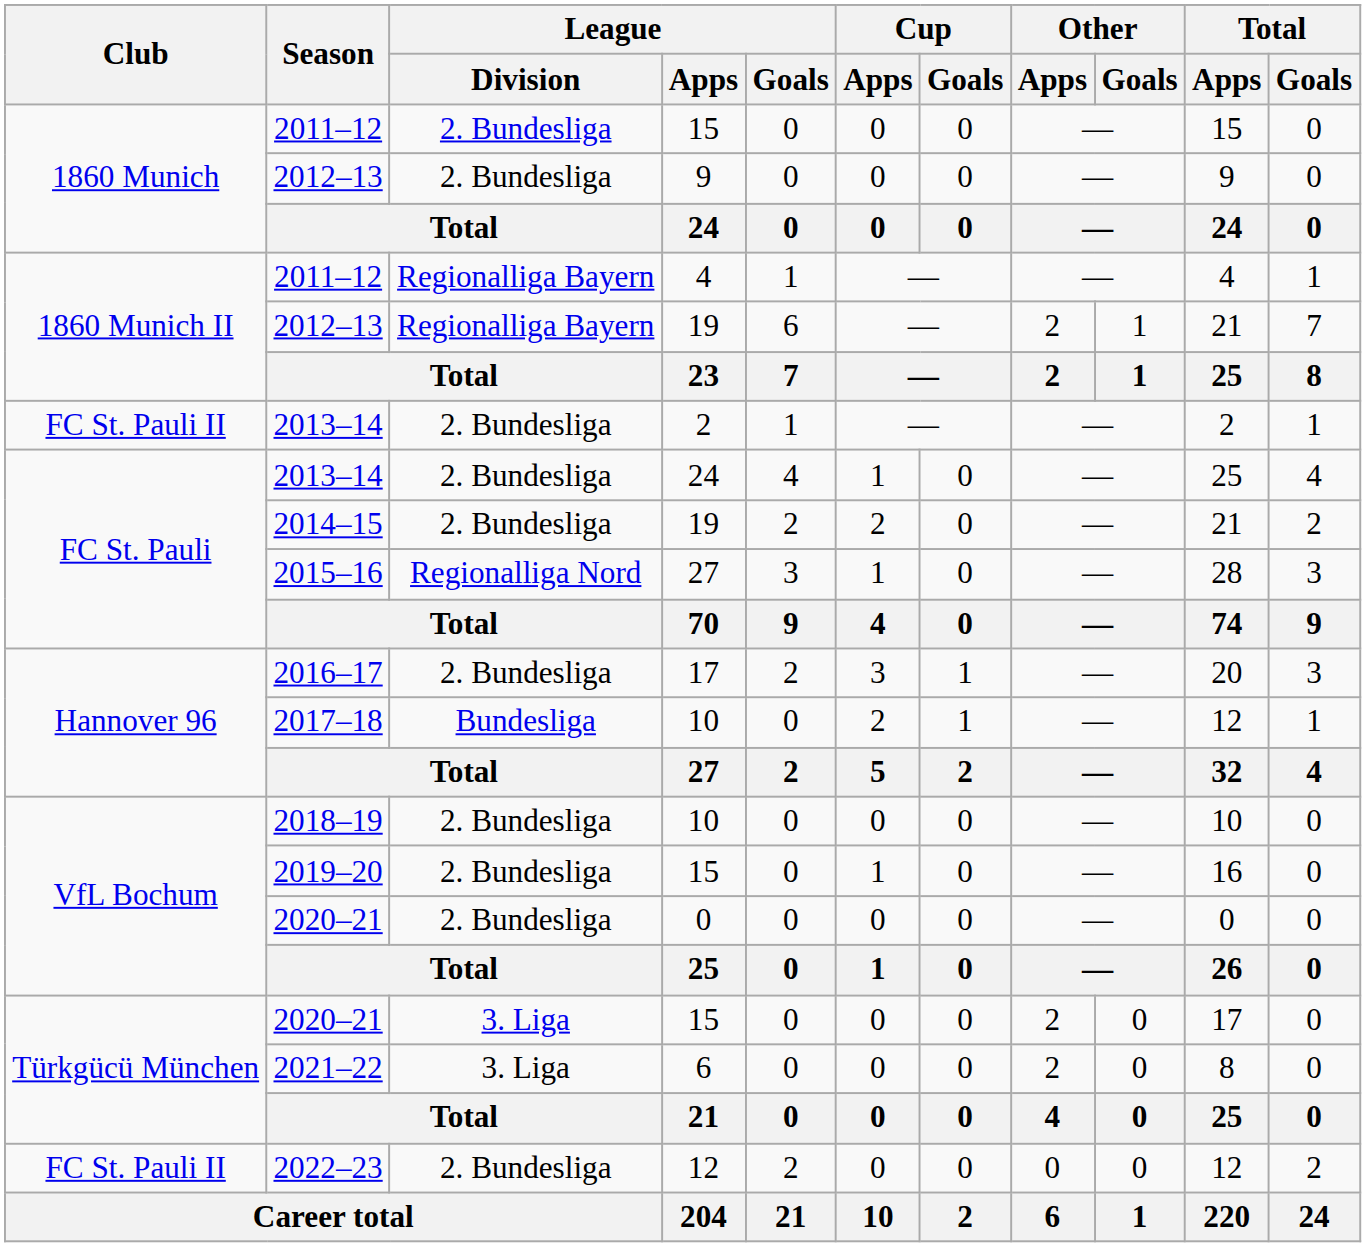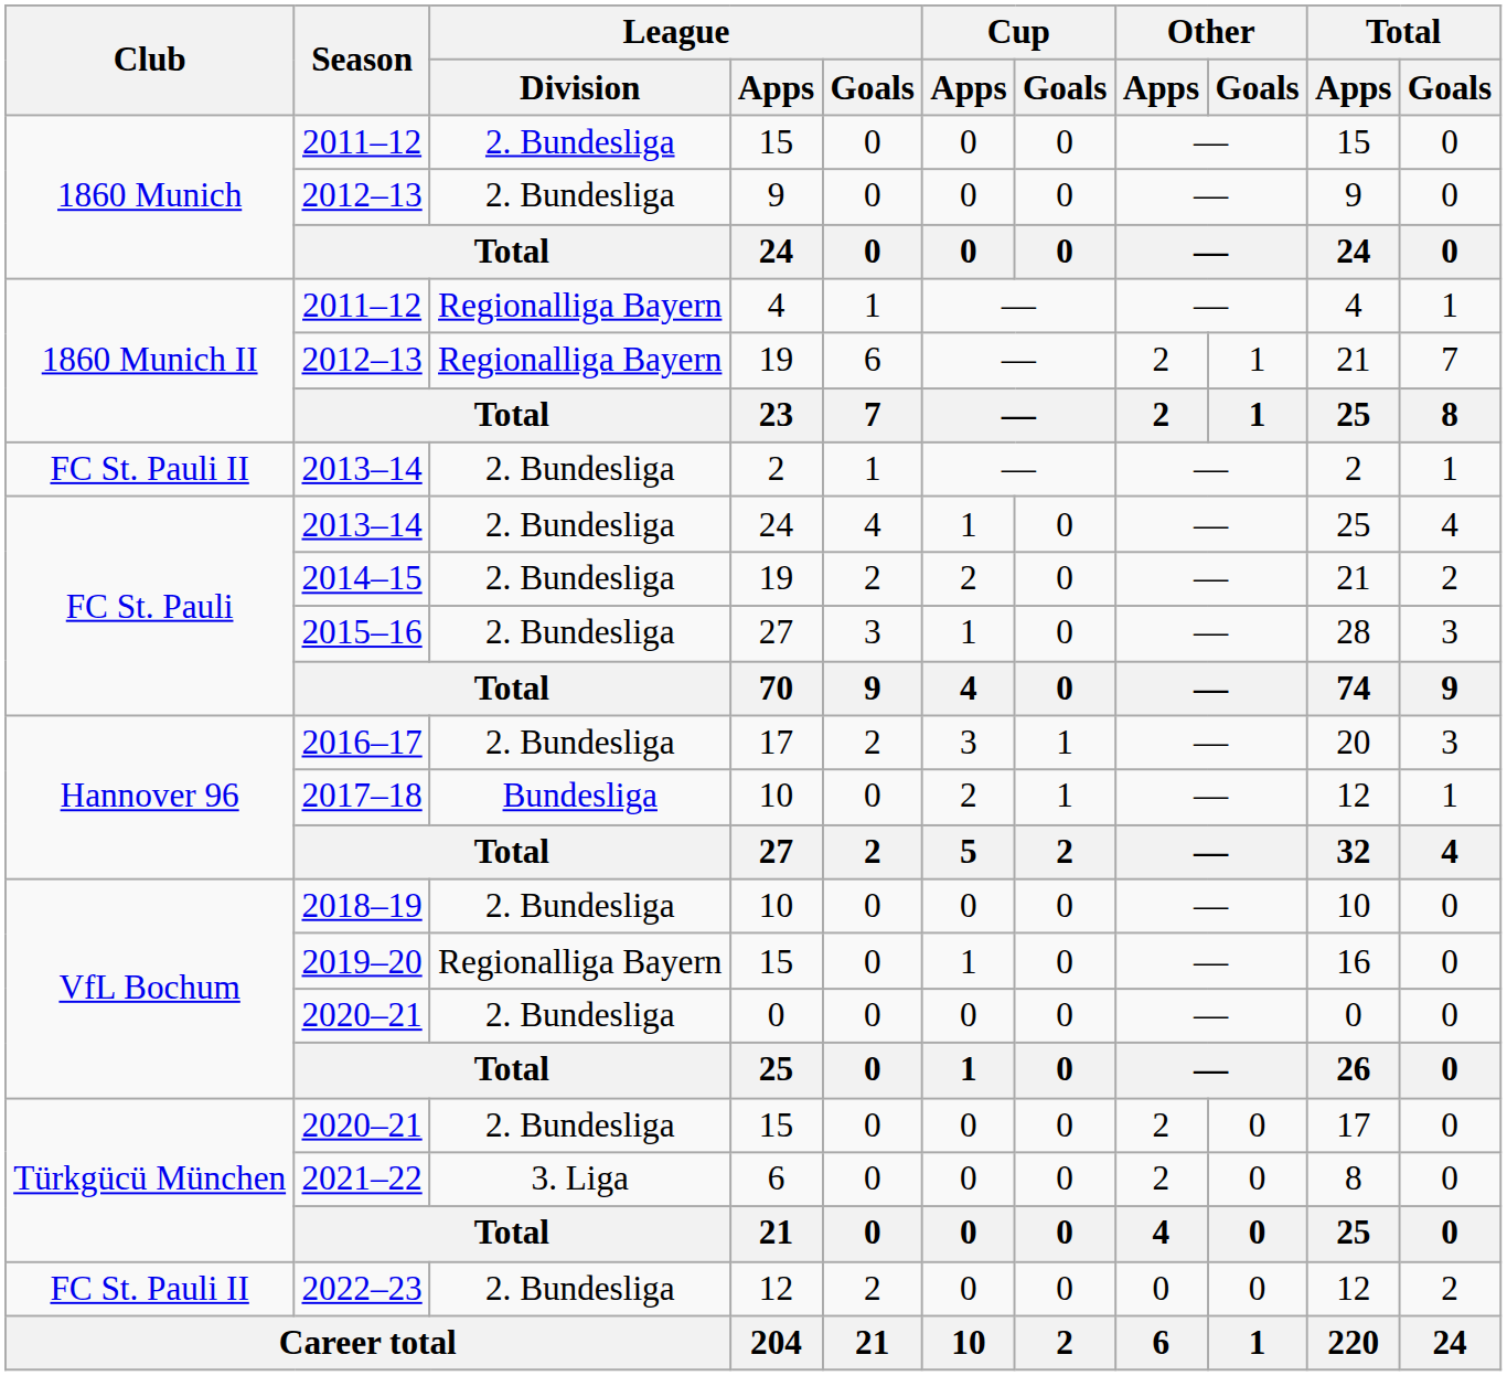 <table class="wikitable" style="text-align:center">
 <tr>
 <th rowspan="2">Club</th>
 <th rowspan="2">Season</th>
 <th colspan="3">League</th>
 <th colspan="2">Cup</th>
 <th colspan="2">Other</th>
 <th colspan="2">Total</th>
 </tr>
 <tr>
 <th>Division</th>
 <th>Apps</th>
 <th>Goals</th>
 <th>Apps</th>
 <th>Goals</th>
 <th>Apps</th>
 <th>Goals</th>
 <th>Apps</th>
 <th>Goals</th>
 </tr>
 <tr>
 <td rowspan="3"><a href='#'>1860 Munich</a></td>
 <td><a href='#'>2011–12</a></td>
 <td><a href='#'>2. Bundesliga</a></td>
 <td>15</td>
 <td>0</td>
 <td>0</td>
 <td>0</td>
 <td colspan="2">—</td>
 <td>15</td>
 <td>0</td>
 </tr>
 <tr>
 <td><a href='#'>2012–13</a></td>
 <td>2. Bundesliga</td>
 <td>9</td>
 <td>0</td>
 <td>0</td>
 <td>0</td>
 <td colspan="2">—</td>
 <td>9</td>
 <td>0</td>
 </tr>
 <tr>
 <th colspan="2">Total</th>
 <th>24</th>
 <th>0</th>
 <th>0</th>
 <th>0</th>
 <th colspan="2">—</th>
 <th>24</th>
 <th>0</th>
 </tr>
 <tr>
 <td rowspan="3"><a href='#'>1860 Munich II</a></td>
 <td><a href='#'>2011–12</a></td>
 <td><a href='#'>Regionalliga Bayern</a></td>
 <td>4</td>
 <td>1</td>
 <td colspan="2">—</td>
 <td colspan="2">—</td>
 <td>4</td>
 <td>1</td>
 </tr>
 <tr>
 <td><a href='#'>2012–13</a></td>
 <td><a href='#'>Regionalliga Bayern</a></td>
 <td>19</td>
 <td>6</td>
 <td colspan="2">—</td>
 <td>2</td>
 <td>1</td>
 <td>21</td>
 <td>7</td>
 </tr>
 <tr>
 <th colspan="2">Total</th>
 <th>23</th>
 <th>7</th>
 <th colspan="2">—</th>
 <th>2</th>
 <th>1</th>
 <th>25</th>
 <th>8</th>
 </tr>
 <tr>
 <td><a href='#'>FC St. Pauli II</a></td>
 <td><a href='#'>2013–14</a></td>
 <td>2. Bundesliga</td>
 <td>2</td>
 <td>1</td>
 <td colspan="2">—</td>
 <td colspan="2">—</td>
 <td>2</td>
 <td>1</td>
 </tr>
 <tr>
 <td rowspan="4"><a href='#'>FC St. Pauli</a></td>
 <td><a href='#'>2013–14</a></td>
 <td>2. Bundesliga</td>
 <td>24</td>
 <td>4</td>
 <td>1</td>
 <td>0</td>
 <td colspan="2">—</td>
 <td>25</td>
 <td>4</td>
 </tr>
 <tr>
 <td><a href='#'>2014–15</a></td>
 <td>2. Bundesliga</td>
 <td>19</td>
 <td>2</td>
 <td>2</td>
 <td>0</td>
 <td colspan="2">—</td>
 <td>21</td>
 <td>2</td>
 </tr>
 <tr>
 <td><a href='#'>2015–16</a></td>
-<td><a href='#'>Regionalliga Nord</a></td>
+<td>2. Bundesliga</td>
 <td>27</td>
 <td>3</td>
 <td>1</td>
 <td>0</td>
 <td colspan="2">—</td>
 <td>28</td>
 <td>3</td>
 </tr>
 <tr>
 <th colspan="2">Total</th>
 <th>70</th>
 <th>9</th>
 <th>4</th>
 <th>0</th>
 <th colspan="2">—</th>
 <th>74</th>
 <th>9</th>
 </tr>
 <tr>
 <td rowspan="3"><a href='#'>Hannover 96</a></td>
 <td><a href='#'>2016–17</a></td>
 <td>2. Bundesliga</td>
 <td>17</td>
 <td>2</td>
 <td>3</td>
 <td>1</td>
 <td colspan="2">—</td>
 <td>20</td>
 <td>3</td>
 </tr>
 <tr>
 <td><a href='#'>2017–18</a></td>
 <td><a href='#'>Bundesliga</a></td>
 <td>10</td>
 <td>0</td>
 <td>2</td>
 <td>1</td>
 <td colspan="2">—</td>
 <td>12</td>
 <td>1</td>
 </tr>
 <tr>
 <th colspan="2">Total</th>
 <th>27</th>
 <th>2</th>
 <th>5</th>
 <th>2</th>
 <th colspan="2">—</th>
 <th>32</th>
 <th>4</th>
 </tr>
 <tr>
 <td rowspan="4"><a href='#'>VfL Bochum</a></td>
 <td><a href='#'>2018–19</a></td>
 <td>2. Bundesliga</td>
 <td>10</td>
 <td>0</td>
 <td>0</td>
 <td>0</td>
 <td colspan="2">—</td>
 <td>10</td>
 <td>0</td>
 </tr>
 <tr>
 <td><a href='#'>2019–20</a></td>
-<td>2. Bundesliga</td>
+<td>Regionalliga Bayern</td>
 <td>15</td>
 <td>0</td>
 <td>1</td>
 <td>0</td>
 <td colspan="2">—</td>
 <td>16</td>
 <td>0</td>
 </tr>
 <tr>
 <td><a href='#'>2020–21</a></td>
 <td>2. Bundesliga</td>
 <td>0</td>
 <td>0</td>
 <td>0</td>
 <td>0</td>
 <td colspan="2">—</td>
 <td>0</td>
 <td>0</td>
 </tr>
 <tr>
 <th colspan="2">Total</th>
 <th>25</th>
 <th>0</th>
 <th>1</th>
 <th>0</th>
 <th colspan="2">—</th>
 <th>26</th>
 <th>0</th>
 </tr>
 <tr>
 <td rowspan="3"><a href='#'>Türkgücü München</a></td>
 <td><a href='#'>2020–21</a></td>
-<td><a href='#'>3. Liga</a></td>
+<td>2. Bundesliga</td>
 <td>15</td>
 <td>0</td>
 <td>0</td>
 <td>0</td>
 <td>2</td>
 <td>0</td>
 <td>17</td>
 <td>0</td>
 </tr>
 <tr>
 <td><a href='#'>2021–22</a></td>
 <td>3. Liga</td>
 <td>6</td>
 <td>0</td>
 <td>0</td>
 <td>0</td>
 <td>2</td>
 <td>0</td>
 <td>8</td>
 <td>0</td>
 </tr>
 <tr>
 <th colspan="2">Total</th>
 <th>21</th>
 <th>0</th>
 <th>0</th>
 <th>0</th>
 <th>4</th>
 <th>0</th>
 <th>25</th>
 <th>0</th>
 </tr>
 <tr>
 <td><a href='#'>FC St. Pauli II</a></td>
 <td><a href='#'>2022–23</a></td>
 <td>2. Bundesliga</td>
 <td>12</td>
 <td>2</td>
 <td>0</td>
 <td>0</td>
 <td>0</td>
 <td>0</td>
 <td>12</td>
 <td>2</td>
 </tr>
 <tr>
 <th colspan="3">Career total</th>
 <th>204</th>
 <th>21</th>
 <th>10</th>
 <th>2</th>
 <th>6</th>
 <th>1</th>
 <th>220</th>
 <th>24</th>
 </tr>
 </table>
